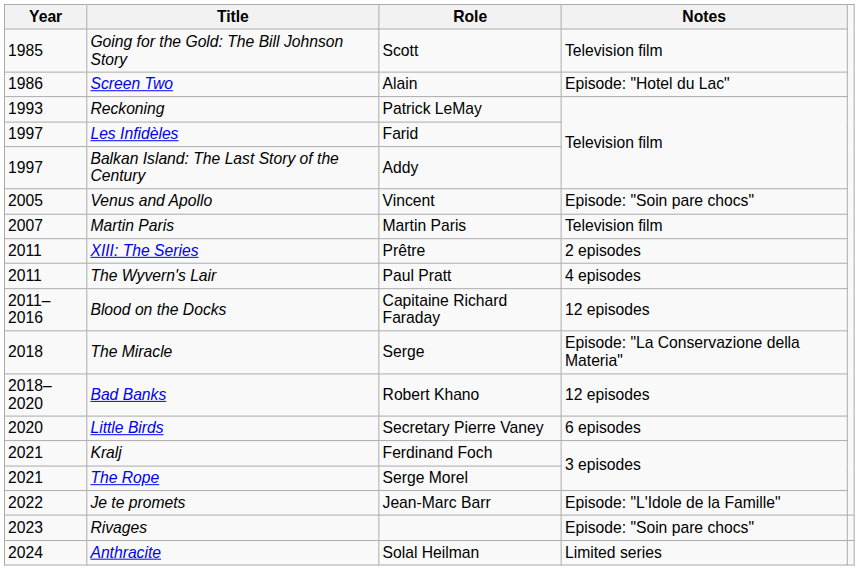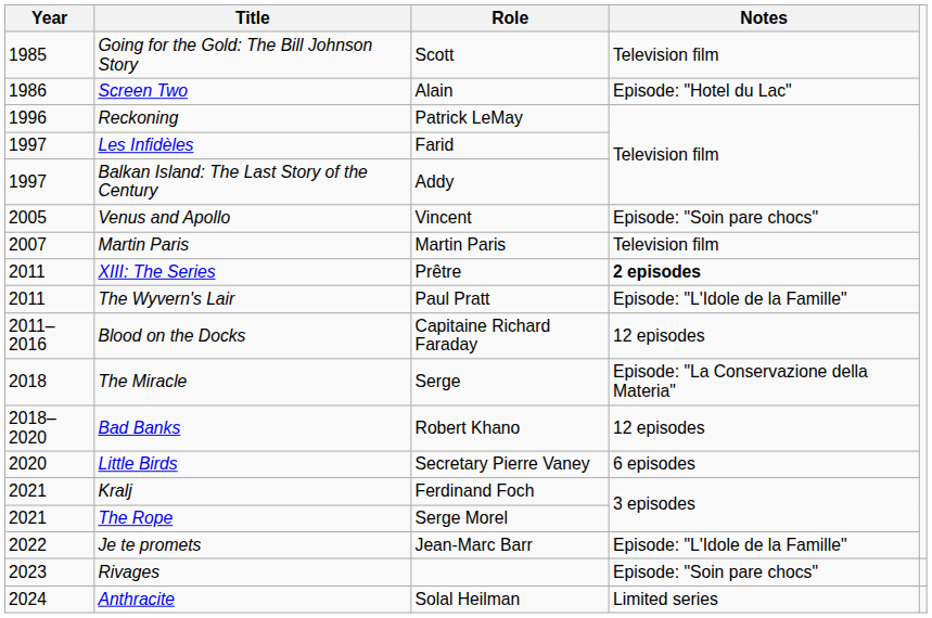 <table class="wikitable sortable">
 <tr>
 <th>Year</th>
 <th>Title</th>
 <th>Role</th>
 <th>Notes</th>
 </tr>
 <tr>
 <td>1985</td>
 <td><em>Going for the Gold: The Bill Johnson Story</em></td>
 <td>Scott</td>
 <td>Television film</td>
 </tr>
 <tr>
 <td>1986</td>
 <td><em><a href='#'>Screen Two</a></em></td>
 <td>Alain</td>
 <td>Episode: "Hotel du Lac"</td>
 </tr>
 <tr>
-<td>1993</td>
+<td>1996</td>
 <td><em>Reckoning</em></td>
 <td>Patrick LeMay</td>
 <td rowspan="3">Television film</td>
 </tr>
 <tr>
 <td>1997</td>
 <td><em><a href='#'>Les Infidèles</a></em></td>
 <td>Farid</td>
 </tr>
 <tr>
 <td>1997</td>
 <td><em>Balkan Island: The Last Story of the Century</em></td>
 <td>Addy</td>
 </tr>
 <tr>
 <td>2005</td>
 <td><em>Venus and Apollo</em></td>
 <td>Vincent</td>
 <td>Episode: "Soin pare chocs"</td>
 </tr>
 <tr>
 <td>2007</td>
 <td><em>Martin Paris</em></td>
 <td>Martin Paris</td>
 <td>Television film</td>
 </tr>
 <tr>
 <td>2011</td>
 <td><em><a href='#'>XIII: The Series</a></em></td>
 <td>Prêtre</td>
-<td>2 episodes</td>
+<td><strong>2 episodes</strong></td>
 </tr>
 <tr>
 <td>2011</td>
 <td><em>The Wyvern's Lair</em></td>
 <td>Paul Pratt</td>
-<td>4 episodes</td>
+<td>Episode: "L'Idole de la Famille"</td>
 </tr>
 <tr>
 <td>2011–2016</td>
 <td><em>Blood on the Docks</em></td>
 <td>Capitaine Richard Faraday</td>
 <td>12 episodes</td>
 </tr>
 <tr>
 <td>2018</td>
 <td><em>The Miracle</em></td>
 <td>Serge</td>
 <td>Episode: "La Conservazione della Materia"</td>
 </tr>
 <tr>
 <td>2018–2020</td>
 <td><em><a href='#'>Bad Banks</a></em></td>
 <td>Robert Khano</td>
 <td>12 episodes</td>
 </tr>
 <tr>
 <td>2020</td>
 <td><a href='#'><em>Little Birds</em></a></td>
 <td>Secretary Pierre Vaney</td>
 <td>6 episodes</td>
 </tr>
 <tr>
 <td>2021</td>
 <td><em>Kralj</em></td>
 <td>Ferdinand Foch</td>
 <td rowspan="2">3 episodes</td>
 </tr>
 <tr>
 <td>2021</td>
 <td><em><a href='#'>The Rope</a></em></td>
 <td>Serge Morel</td>
 </tr>
 <tr>
 <td>2022</td>
 <td><em>Je te promets</em></td>
 <td>Jean-Marc Barr</td>
 <td>Episode: "L'Idole de la Famille"</td>
 </tr>
 <tr>
 <td>2023</td>
 <td><em>Rivages</em></td>
 <td></td>
 <td>Episode: "Soin pare chocs"</td>
 <td></td>
 </tr>
 <tr>
 <td>2024</td>
 <td><em><a href='#'>Anthracite</a></em></td>
 <td>Solal Heilman</td>
 <td>Limited series</td>
 </tr>
 </table>
